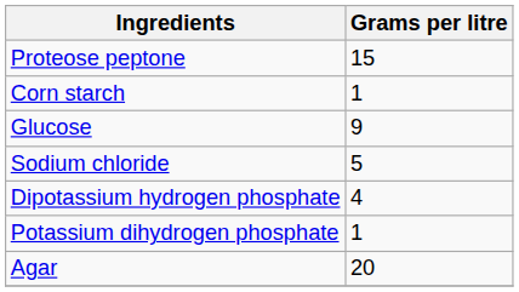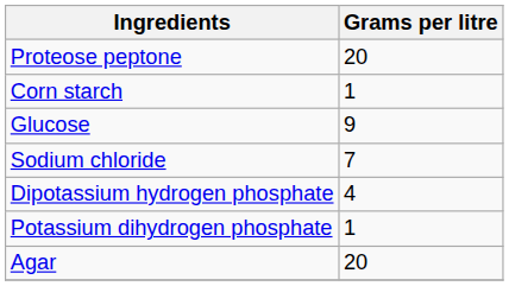 <table class="wikitable">
 <tr>
 <th>Ingredients</th>
 <th>Grams per litre</th>
 </tr>
 <tr>
 <td><a href='#'>Proteose peptone</a></td>
-<td>15</td>
+<td>20</td>
 </tr>
 <tr>
 <td><a href='#'>Corn starch</a></td>
 <td>1</td>
 </tr>
 <tr>
 <td><a href='#'>Glucose</a></td>
 <td>9</td>
 </tr>
 <tr>
 <td><a href='#'>Sodium chloride</a></td>
-<td>5</td>
+<td>7</td>
 </tr>
 <tr>
 <td><a href='#'>Dipotassium hydrogen phosphate</a></td>
 <td>4</td>
 </tr>
 <tr>
 <td><a href='#'>Potassium dihydrogen phosphate</a></td>
 <td>1</td>
 </tr>
 <tr>
 <td><a href='#'>Agar</a></td>
 <td>20</td>
 </tr>
 <tr>
 </tr>
 </table>
